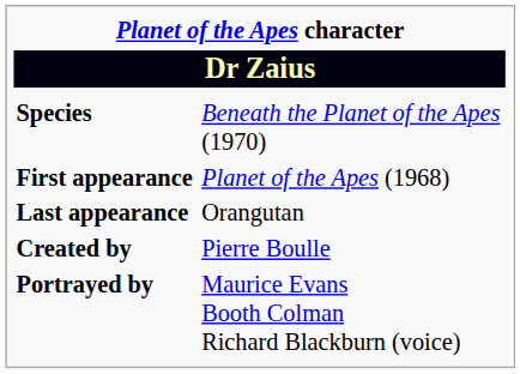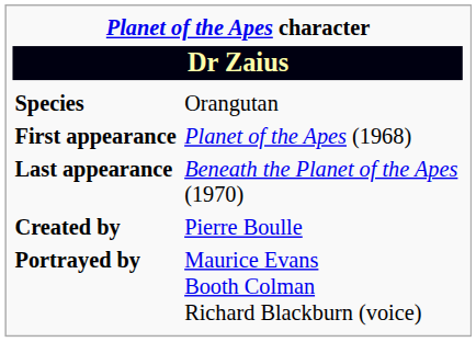 <table class="infobox" style="width: 21em; font-size: 90%; text-align: left">
 <tr>
 <th colspan="2" style="text-align:center;"><em><a href='#'>Planet of the Apes</a></em> character</th>
 </tr>
 <tr>
 <th colspan="2" style="text-align:center; font-size: larger; background-color: #001; color: #ffa;">Dr Zaius</th>
 </tr>
 <tr>
 <td colspan="2" style="text-align:center;"></td>
 </tr>
 <tr>
 <th>Species</th>
-<td><em><a href='#'>Beneath the Planet of the Apes</a></em> <br> (1970)</td>
+<td>Orangutan</td>
 </tr>
 <tr>
 <th>First appearance</th>
 <td><em><a href='#'>Planet of the Apes</a></em> (1968)</td>
 </tr>
 <tr>
 <th>Last appearance</th>
-<td>Orangutan</td>
+<td><em><a href='#'>Beneath the Planet of the Apes</a></em> <br> (1970)</td>
 </tr>
 <tr>
 <th>Created by</th>
 <td><a href='#'>Pierre Boulle</a></td>
 </tr>
 <tr>
 <th>Portrayed by</th>
 <td><a href='#'>Maurice Evans</a><br><a href='#'>Booth Colman</a><br>Richard Blackburn (voice)</td>
 </tr>
 </table>
